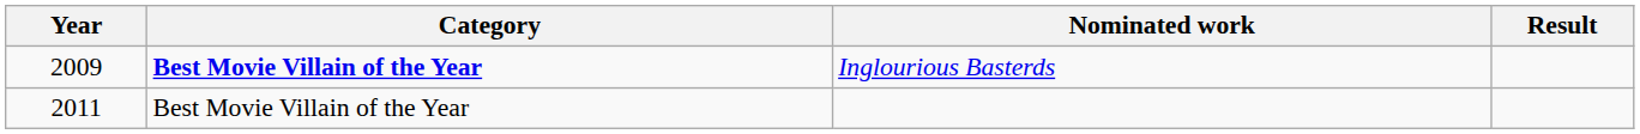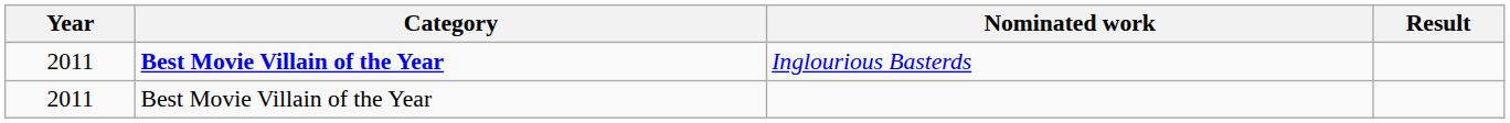 <table class=wikitable>
 <tr>
 <th scope="col" style="width:5em;">Year</th>
 <th scope="col" style="width:26em;">Category</th>
 <th scope="col" style="width:25em;">Nominated work</th>
 <th scope="col" style="width:5em;">Result</th>
 </tr>
 <tr>
-<td style="text-align:center;">2009</td>
+<td style="text-align:center;">2011</td>
 <td><strong><a href='#'>Best Movie Villain of the Year</a></strong></td>
 <td><em><a href='#'>Inglourious Basterds</a></em></td>
 <td></td>
 </tr>
 <tr>
 <td style="text-align:center;">2011</td>
 <td>Best Movie Villain of the Year</td>
 <td><em></em></td>
 <td></td>
 </tr>
 </table>
